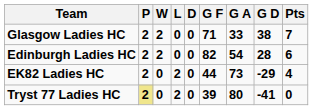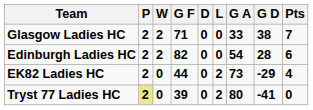 <table class="wikitable">
 <tr>
 <th><strong>Team</strong></th>
 <th><strong>P</strong></th>
 <th><strong>W</strong></th>
+<th><strong>G F</strong></th>
+<th><strong>D</strong></th>
 <th><strong>L</strong></th>
-<th><strong>D</strong></th>
-<th><strong>G F</strong></th>
 <th><strong>G A</strong></th>
 <th><strong>G D</strong></th>
 <th><strong>Pts</strong></th>
 </tr>
 <tr>
 <td><strong>Glasgow Ladies HC</strong></td>
 <td><strong>2</strong></td>
 <td><strong>2</strong></td>
+<td><strong>71</strong></td>
 <td><strong>0</strong></td>
 <td><strong>0</strong></td>
-<td><strong>71</strong></td>
 <td><strong>33</strong></td>
 <td><strong>38</strong></td>
 <td><strong>7</strong></td>
 </tr>
 <tr>
 <td><strong>Edinburgh Ladies HC</strong></td>
 <td><strong>2</strong></td>
 <td><strong>2</strong></td>
+<td><strong>82</strong></td>
 <td><strong>0</strong></td>
 <td><strong>0</strong></td>
-<td><strong>82</strong></td>
 <td><strong>54</strong></td>
 <td><strong>28</strong></td>
 <td><strong>6</strong></td>
 </tr>
 <tr>
 <td><strong>EK82 Ladies HC</strong></td>
 <td><strong>2</strong></td>
 <td><strong>0</strong></td>
+<td><strong>44</strong></td>
+<td><strong>0</strong></td>
 <td><strong>2</strong></td>
-<td><strong>0</strong></td>
-<td><strong>44</strong></td>
 <td><strong>73</strong></td>
 <td><strong>-29</strong></td>
 <td><strong>4</strong></td>
 </tr>
 <tr>
 <td><strong>Tryst 77 Ladies HC</strong></td>
 <td style="background: khaki;"><strong>2</strong></td>
 <td><strong>0</strong></td>
+<td><strong>39</strong></td>
+<td><strong>0</strong></td>
 <td><strong>2</strong></td>
-<td><strong>0</strong></td>
-<td><strong>39</strong></td>
 <td><strong>80</strong></td>
 <td><strong>-41</strong></td>
 <td><strong>0</strong></td>
 </tr>
 </table>
